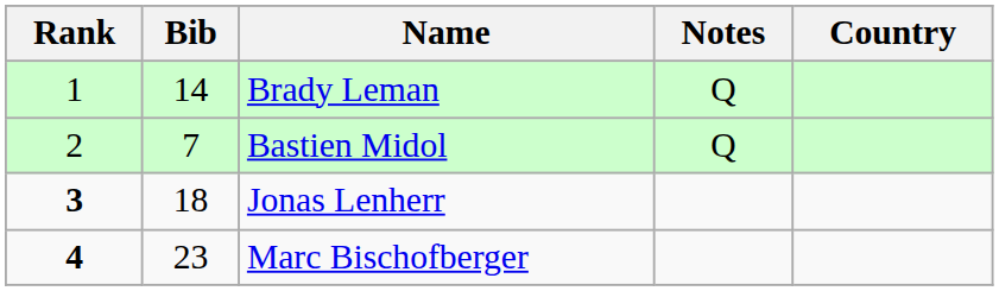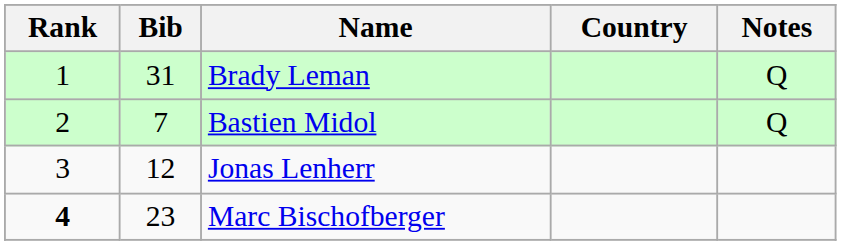 <table class="wikitable" style="text-align:center; width:450px">
 <tr>
 <th>Rank</th>
 <th>Bib</th>
 <th>Name</th>
+<th>Country</th>
 <th>Notes</th>
-<th>Country</th>
 </tr>
 <tr bgcolor=ccffcc>
 <td>1</td>
-<td>14</td>
+<td>31</td>
 <td align=left><a href='#'>Brady Leman</a></td>
+<td align=left></td>
 <td>Q</td>
-<td align=left></td>
 </tr>
 <tr bgcolor=ccffcc>
 <td>2</td>
 <td>7</td>
 <td align=left><a href='#'>Bastien Midol</a></td>
+<td align=left></td>
 <td>Q</td>
-<td align=left></td>
 </tr>
 <tr>
-<td><strong>3</strong></td>
-<td>18</td>
+<td>3</td>
+<td>12</td>
 <td align=left><a href='#'>Jonas Lenherr</a></td>
+<td align=left></td>
 <td></td>
-<td align=left></td>
 </tr>
 <tr>
 <td><strong>4</strong></td>
 <td>23</td>
 <td align=left><a href='#'>Marc Bischofberger</a></td>
+<td align=left></td>
 <td></td>
-<td align=left></td>
 </tr>
 </table>
